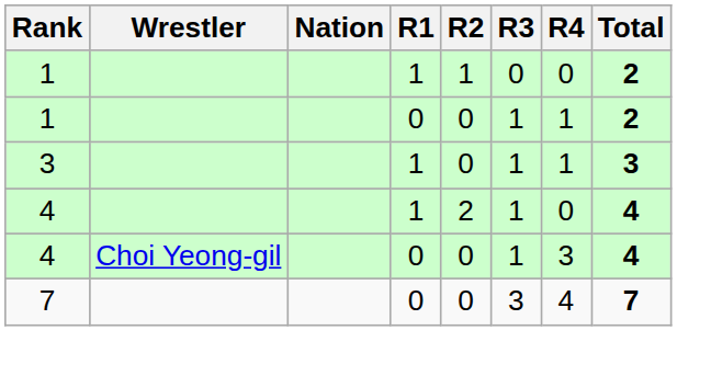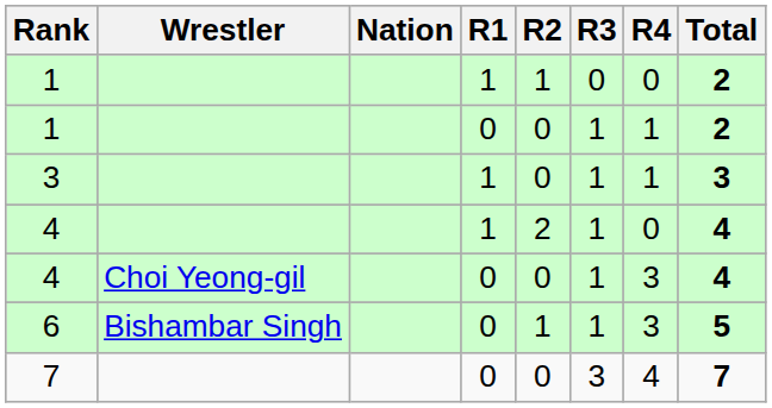 <table class="wikitable sortable" style="text-align:center;">
 <tr>
 <th>Rank</th>
 <th>Wrestler</th>
 <th>Nation</th>
 <th>R1</th>
 <th>R2</th>
 <th>R3</th>
 <th>R4</th>
 <th>Total</th>
 </tr>
 <tr style="background:#cfc;">
 <td>1</td>
 <td align=left></td>
 <td align=left></td>
 <td>1</td>
 <td>1</td>
 <td>0</td>
 <td>0</td>
 <td><strong>2</strong></td>
 </tr>
 <tr style="background:#cfc;">
 <td>1</td>
 <td align=left></td>
 <td align=left></td>
 <td>0</td>
 <td>0</td>
 <td>1</td>
 <td>1</td>
 <td><strong>2</strong></td>
 </tr>
 <tr style="background:#cfc;">
 <td>3</td>
 <td align=left></td>
 <td align=left></td>
 <td>1</td>
 <td>0</td>
 <td>1</td>
 <td>1</td>
 <td><strong>3</strong></td>
 </tr>
 <tr style="background:#cfc;">
 <td>4</td>
 <td align=left></td>
 <td align=left></td>
 <td>1</td>
 <td>2</td>
 <td>1</td>
 <td>0</td>
 <td><strong>4</strong></td>
 </tr>
 <tr style="background:#cfc;">
 <td>4</td>
 <td align=left><a href='#'>Choi Yeong-gil</a></td>
 <td align=left></td>
 <td>0</td>
 <td>0</td>
 <td>1</td>
 <td>3</td>
 <td><strong>4</strong></td>
 </tr>
+<tr style="background:#cfc;">
+<td>6</td>
+<td align=left><a href='#'>Bishambar Singh</a></td>
+<td align=left></td>
+<td>0</td>
+<td>1</td>
+<td>1</td>
+<td>3</td>
+<td><strong>5</strong></td>
+</tr>
 <tr>
 <td>7</td>
 <td align=left></td>
 <td align=left></td>
 <td>0</td>
 <td>0</td>
 <td>3</td>
 <td>4</td>
 <td><strong>7</strong></td>
 </tr>
 </table>
